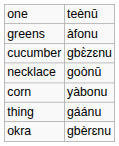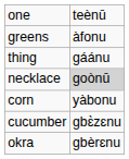 <table class="wikitable">
 <tr>
 <td>one</td>
 <td>teènū</td>
 </tr>
 <tr>
 <td>greens</td>
 <td>àfonu</td>
 </tr>
 <tr>
-<td>cucumber</td>
-<td>gbɛ̀zɛnu</td>
+<td>thing</td>
+<td>gáánu</td>
 </tr>
 <tr>
 <td>necklace</td>
-<td>goònū</td>
+<td style="background: lightgrey;">goònū</td>
 </tr>
 <tr>
 <td>corn</td>
 <td>yàbonu</td>
 </tr>
 <tr>
-<td>thing</td>
-<td>gáánu</td>
+<td>cucumber</td>
+<td>gbɛ̀zɛnu</td>
 </tr>
 <tr>
 <td>okra</td>
 <td>gbèrɛnu</td>
 </tr>
 </table>
